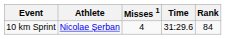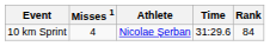 <table class="wikitable" style="font-size:90%">
 <tr>
 <th>Event</th>
+<th>Misses <sup>1</sup></th>
 <th>Athlete</th>
-<th>Misses <sup>1</sup></th>
 <th>Time</th>
 <th>Rank</th>
 </tr>
 <tr>
 <td>10 km Sprint</td>
+<td align="center">4</td>
 <td><a href='#'>Nicolae Şerban</a></td>
-<td align="center">4</td>
 <td align="center">31:29.6</td>
 <td align="center">84</td>
 </tr>
 </table>
